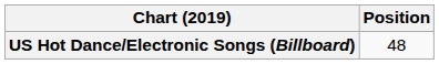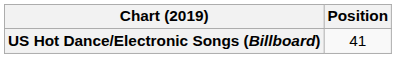 <table class="wikitable plainrowheaders" style="text-align:center;">
 <tr>
 <th scope="col">Chart (2019)</th>
 <th scope="col">Position</th>
 </tr>
 <tr>
 <th scope="row">US Hot Dance/Electronic Songs (<em>Billboard</em>)</th>
-<td>48</td>
+<td>41</td>
 </tr>
 </table>
